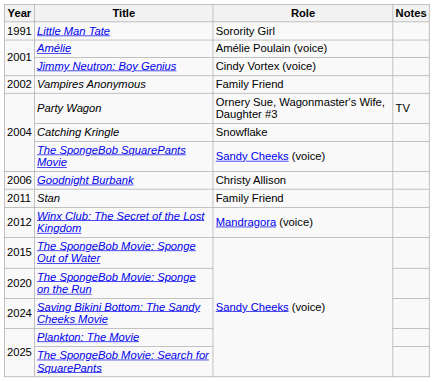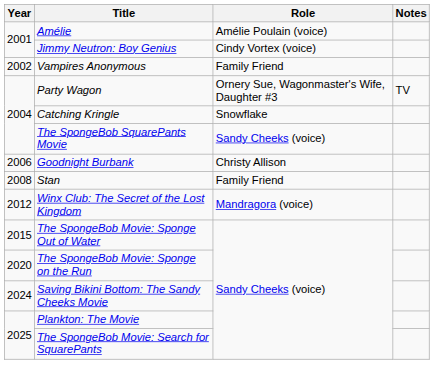 <table class="wikitable sortable">
 <tr>
 <th>Year</th>
 <th>Title</th>
 <th>Role</th>
 <th class="unsortable">Notes</th>
-</tr>
-<tr>
-<td>1991</td>
-<td><em><a href='#'>Little Man Tate</a></em></td>
-<td>Sorority Girl</td>
-<td></td>
 </tr>
 <tr>
 <td rowspan="2">2001</td>
 <td><em><a href='#'>Amélie</a></em></td>
 <td>Amélie Poulain (voice)</td>
 <td></td>
 </tr>
 <tr>
 <td><em><a href='#'>Jimmy Neutron: Boy Genius</a></em></td>
 <td>Cindy Vortex (voice)</td>
 <td></td>
 </tr>
 <tr>
 <td>2002</td>
 <td><em>Vampires Anonymous</em></td>
 <td>Family Friend</td>
 <td></td>
 </tr>
 <tr>
 <td rowspan="3">2004</td>
 <td><em>Party Wagon</em></td>
 <td>Ornery Sue, Wagonmaster's Wife, Daughter #3</td>
 <td>TV</td>
 </tr>
 <tr>
 <td><em>Catching Kringle</em></td>
 <td>Snowflake</td>
 <td></td>
 </tr>
 <tr>
 <td><em><a href='#'>The SpongeBob SquarePants Movie</a></em></td>
 <td><a href='#'>Sandy Cheeks</a> (voice)</td>
 <td></td>
 </tr>
 <tr>
 <td>2006</td>
 <td><em><a href='#'>Goodnight Burbank</a></em></td>
 <td>Christy Allison</td>
 <td></td>
 </tr>
 <tr>
-<td>2011</td>
+<td>2008</td>
 <td><em>Stan</em></td>
 <td>Family Friend</td>
 <td></td>
 </tr>
 <tr>
 <td>2012</td>
 <td><em><a href='#'>Winx Club: The Secret of the Lost Kingdom</a></em></td>
 <td><a href='#'>Mandragora</a> (voice)</td>
 <td></td>
 </tr>
 <tr>
 <td>2015</td>
 <td><em><a href='#'>The SpongeBob Movie: Sponge Out of Water</a></em></td>
 <td rowspan="5"><a href='#'>Sandy Cheeks</a> (voice)</td>
 <td></td>
 </tr>
 <tr>
 <td>2020</td>
 <td><em><a href='#'>The SpongeBob Movie: Sponge on the Run</a></em></td>
 <td></td>
 </tr>
 <tr>
 <td>2024</td>
 <td><em><a href='#'>Saving Bikini Bottom: The Sandy Cheeks Movie</a></em></td>
 <td></td>
 </tr>
 <tr>
 <td rowspan="2">2025</td>
 <td><em><a href='#'>Plankton: The Movie</a></em></td>
 <td></td>
 </tr>
 <tr>
 <td><em><a href='#'>The SpongeBob Movie: Search for SquarePants</a></em></td>
 <td></td>
 </tr>
 </table>
